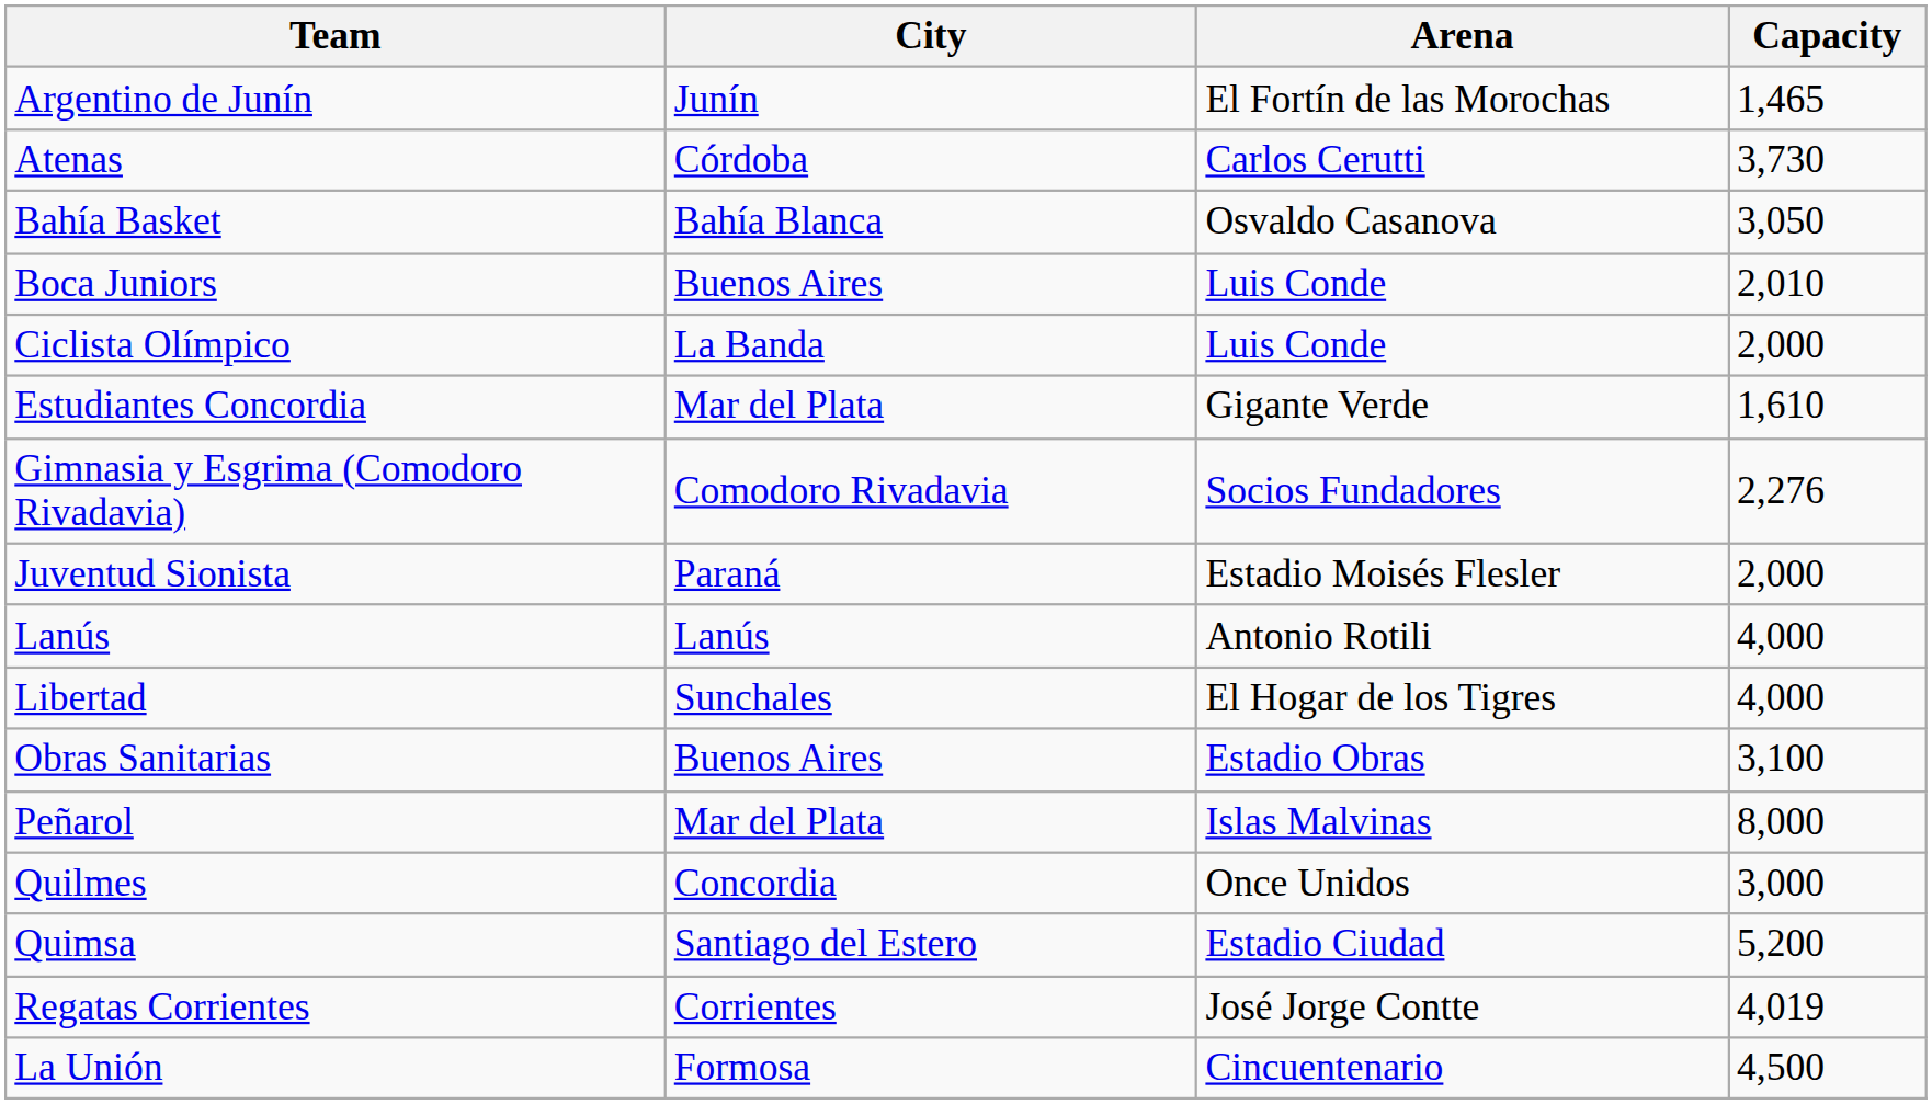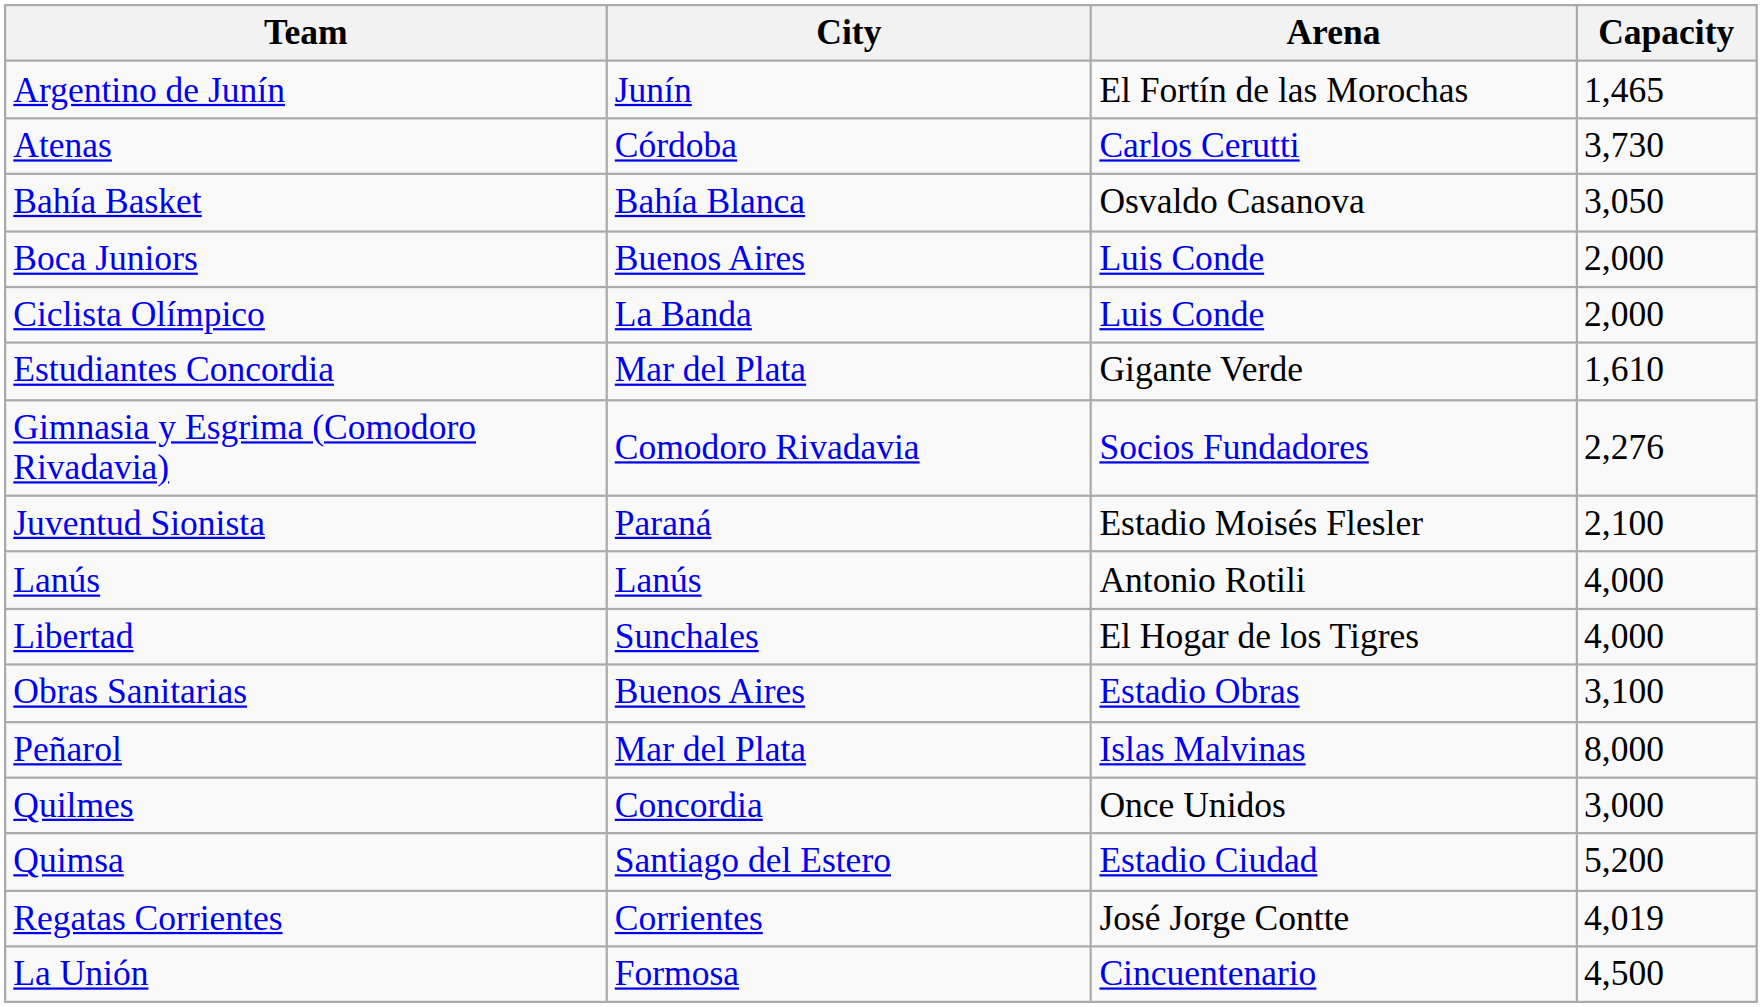 <table class="wikitable sortable" style="text-align:left" width="790">
 <tr>
 <th width=250px>Team</th>
 <th width=200px>City</th>
 <th width=200px>Arena</th>
 <th width=70px>Capacity</th>
 </tr>
 <tr>
 <td><a href='#'>Argentino de Junín</a></td>
 <td><a href='#'>Junín</a></td>
 <td>El Fortín de las Morochas</td>
 <td>1,465</td>
 </tr>
 <tr>
 <td><a href='#'>Atenas</a></td>
 <td><a href='#'>Córdoba</a></td>
 <td><a href='#'>Carlos Cerutti</a></td>
 <td>3,730</td>
 </tr>
 <tr>
 <td><a href='#'>Bahía Basket</a></td>
 <td><a href='#'>Bahía Blanca</a></td>
 <td>Osvaldo Casanova</td>
 <td>3,050</td>
 </tr>
 <tr>
 <td><a href='#'>Boca Juniors</a></td>
 <td><a href='#'>Buenos Aires</a></td>
 <td><a href='#'>Luis Conde</a></td>
-<td>2,010</td>
+<td>2,000</td>
 </tr>
 <tr>
 <td><a href='#'>Ciclista Olímpico</a></td>
 <td><a href='#'>La Banda</a></td>
 <td><a href='#'>Luis Conde</a></td>
 <td>2,000</td>
 </tr>
 <tr>
 <td><a href='#'>Estudiantes Concordia</a></td>
 <td><a href='#'>Mar del Plata</a></td>
 <td>Gigante Verde</td>
 <td>1,610</td>
 </tr>
 <tr>
 <td><a href='#'>Gimnasia y Esgrima (Comodoro Rivadavia)</a></td>
 <td><a href='#'>Comodoro Rivadavia</a></td>
 <td><a href='#'>Socios Fundadores</a></td>
 <td>2,276</td>
 </tr>
 <tr>
 <td><a href='#'>Juventud Sionista</a></td>
 <td><a href='#'>Paraná</a></td>
 <td>Estadio Moisés Flesler</td>
-<td>2,000</td>
+<td>2,100</td>
 </tr>
 <tr>
 <td><a href='#'>Lanús</a></td>
 <td><a href='#'>Lanús</a></td>
 <td>Antonio Rotili</td>
 <td>4,000</td>
 </tr>
 <tr>
 <td><a href='#'>Libertad</a></td>
 <td><a href='#'>Sunchales</a></td>
 <td>El Hogar de los Tigres</td>
 <td>4,000</td>
 </tr>
 <tr>
 <td><a href='#'>Obras Sanitarias</a></td>
 <td><a href='#'>Buenos Aires</a></td>
 <td><a href='#'>Estadio Obras</a></td>
 <td>3,100</td>
 </tr>
 <tr>
 <td><a href='#'>Peñarol</a></td>
 <td><a href='#'>Mar del Plata</a></td>
 <td><a href='#'>Islas Malvinas</a></td>
 <td>8,000</td>
 </tr>
 <tr>
 <td><a href='#'>Quilmes</a></td>
 <td><a href='#'>Concordia</a></td>
 <td>Once Unidos</td>
 <td>3,000</td>
 </tr>
 <tr>
 <td><a href='#'>Quimsa</a></td>
 <td><a href='#'>Santiago del Estero</a></td>
 <td><a href='#'>Estadio Ciudad</a></td>
 <td>5,200</td>
 </tr>
 <tr>
 <td><a href='#'>Regatas Corrientes</a></td>
 <td><a href='#'>Corrientes</a></td>
 <td>José Jorge Contte</td>
 <td>4,019</td>
 </tr>
 <tr>
 <td><a href='#'>La Unión</a></td>
 <td><a href='#'>Formosa</a></td>
 <td><a href='#'>Cincuentenario</a></td>
 <td>4,500</td>
 </tr>
 </table>
